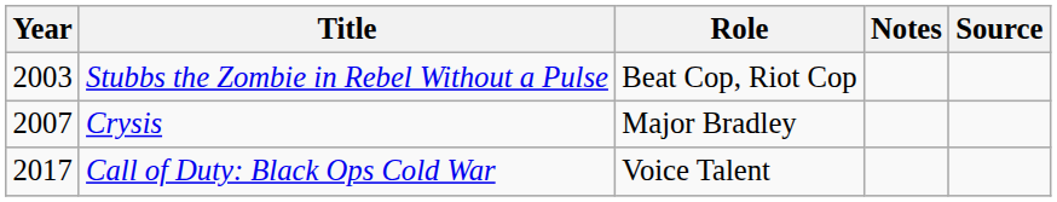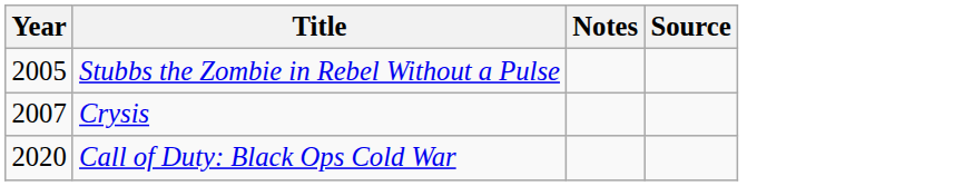 <table class="wikitable sortable plainrowheaders">
 <tr>
 <th>Year</th>
 <th>Title</th>
-<th>Role</th>
 <th class="unsortable">Notes</th>
 <th class="unsortable">Source</th>
 </tr>
 <tr>
-<td>2003</td>
+<td>2005</td>
 <td><em><a href='#'>Stubbs the Zombie in Rebel Without a Pulse</a></em></td>
-<td>Beat Cop, Riot Cop</td>
 <td></td>
 <td></td>
 </tr>
 <tr>
 <td>2007</td>
 <td><em><a href='#'>Crysis</a></em></td>
-<td>Major Bradley</td>
 <td></td>
 <td></td>
 </tr>
 <tr>
-<td>2017</td>
+<td>2020</td>
 <td><em><a href='#'>Call of Duty: Black Ops Cold War</a></em></td>
-<td>Voice Talent</td>
 <td></td>
 <td></td>
 </tr>
 </table>
